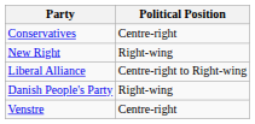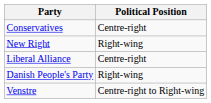 <table class="wikitable mw-collapsible mw-collapsed">
 <tr>
 <th>Party</th>
 <th>Political Position</th>
 </tr>
 <tr>
 <td><a href='#'>Conservatives</a></td>
 <td>Centre-right</td>
 </tr>
 <tr>
 <td><a href='#'>New Right</a></td>
 <td>Right-wing</td>
 </tr>
 <tr>
 <td><a href='#'>Liberal Alliance</a></td>
-<td>Centre-right to Right-wing</td>
+<td>Centre-right</td>
 </tr>
 <tr>
 <td><a href='#'>Danish People's Party</a></td>
 <td>Right-wing</td>
 </tr>
 <tr>
 <td><a href='#'>Venstre</a></td>
-<td>Centre-right</td>
+<td>Centre-right to Right-wing</td>
 </tr>
 </table>
